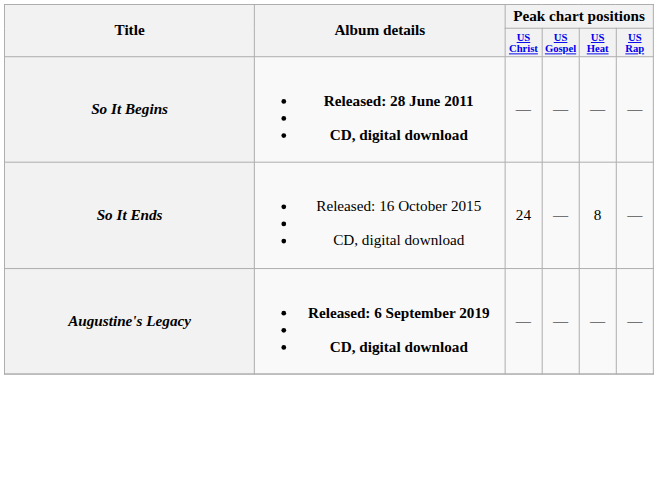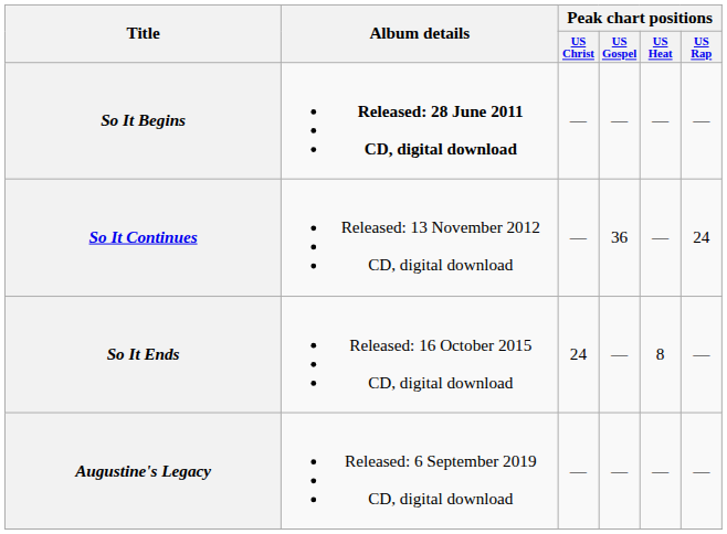 <table class="wikitable plainrowheaders" style="text-align:center;">
 <tr>
 <th scope="col" rowspan="2" style="width:16em;">Title</th>
 <th scope="col" rowspan="2" style="width:16em;">Album details</th>
 <th scope="col" colspan="4">Peak chart positions</th>
 </tr>
 <tr>
 <th style="width:3em; font-size:70%"><a href='#'>US<br>Christ</a></th>
 <th style="width:3em; font-size:70%"><a href='#'>US<br>Gospel</a></th>
 <th style="width:3em; font-size:70%"><a href='#'>US<br>Heat</a></th>
 <th style="width:3em; font-size:70%"><a href='#'>US<br>Rap</a></th>
 </tr>
 <tr>
 <th scope="row"><em>So It Begins</em></th>
 <td><strong><br><ul><li>Released: 28 June 2011</li><li></li><li>CD, digital download</li></ul></strong></td>
 <td>—</td>
 <td>—</td>
 <td>—</td>
 <td>—</td>
 </tr>
 <tr>
+<th scope="row"><em><a href='#'>So It Continues</a></em></th>
+<td><br><ul><li>Released: 13 November 2012</li><li></li><li>CD, digital download</li></ul></td>
+<td>—</td>
+<td>36</td>
+<td>—</td>
+<td>24</td>
+</tr>
+<tr>
 <th scope="row"><em>So It Ends</em></th>
 <td><br><ul><li>Released: 16 October 2015</li><li></li><li>CD, digital download</li></ul></td>
 <td>24</td>
 <td>—</td>
 <td>8</td>
 <td>—</td>
 </tr>
 <tr>
 <th scope="row"><em>Augustine's Legacy</em></th>
-<td><strong><br><ul><li>Released: 6 September 2019</li><li></li><li>CD, digital download</li></ul></strong></td>
+<td><br><ul><li>Released: 6 September 2019</li><li></li><li>CD, digital download</li></ul></td>
 <td>—</td>
 <td>—</td>
 <td>—</td>
 <td>—</td>
 </tr>
 <tr>
 </tr>
 </table>
